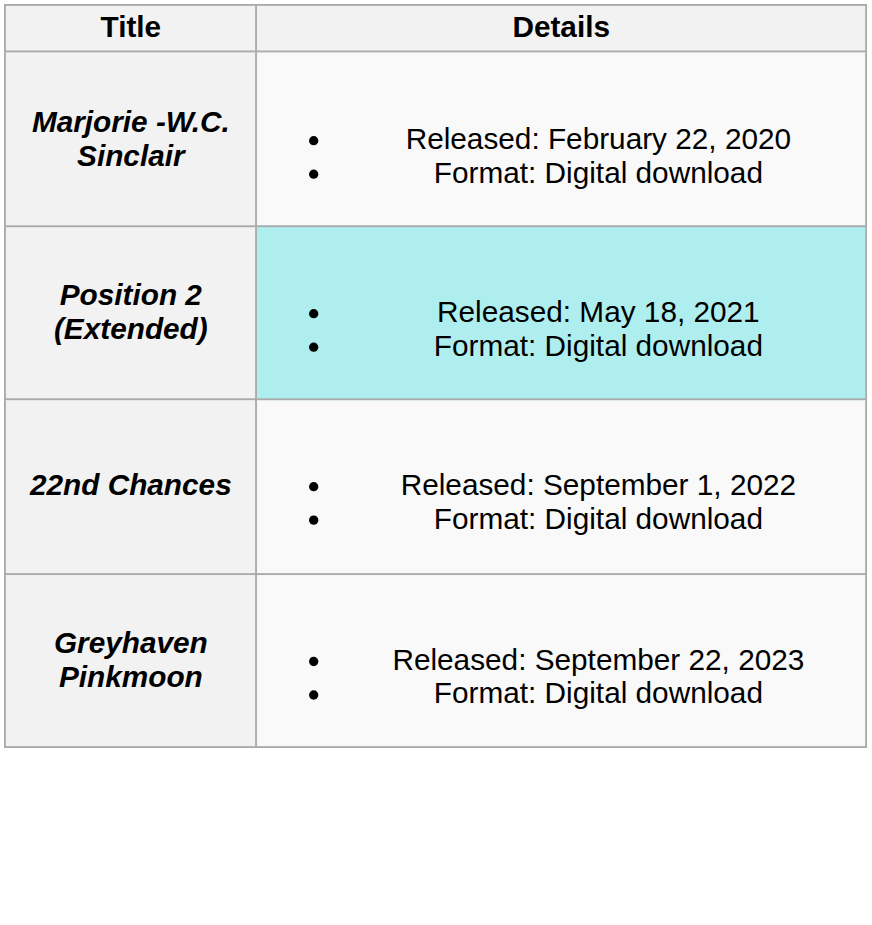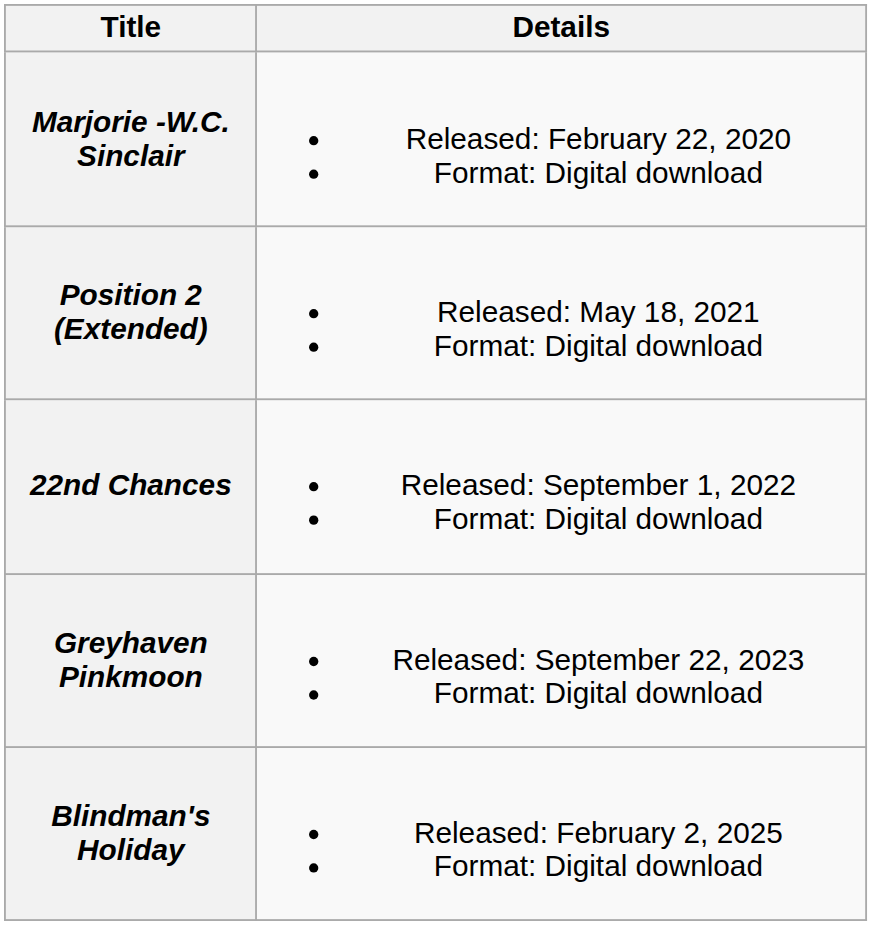 <table class="wikitable plainrowheaders" style="text-align:center;">
 <tr>
 <th scope="col" style="width:8em;">Title</th>
 <th scope="col" style="width:20em;">Details</th>
 </tr>
 <tr>
 <th scope="row"><em>Marjorie -W.C. Sinclair</em></th>
 <td><br><ul><li>Released: February 22, 2020</li><li>Format: Digital download</li></ul></td>
 </tr>
 <tr>
 <th scope="row"><em>Position 2 (Extended)</em></th>
-<td style="background: paleturquoise;"><br><ul><li>Released: May 18, 2021</li><li>Format: Digital download</li></ul></td>
+<td><br><ul><li>Released: May 18, 2021</li><li>Format: Digital download</li></ul></td>
 </tr>
 <tr>
 <th scope="row"><em>22nd Chances</em></th>
 <td><br><ul><li>Released: September 1, 2022</li><li>Format: Digital download</li></ul></td>
 </tr>
 <tr>
 <th scope="row"><em>Greyhaven Pinkmoon</em></th>
 <td><br><ul><li>Released: September 22, 2023</li><li>Format: Digital download</li></ul></td>
 </tr>
+<tr>
+<th scope="row"><em>Blindman's Holiday</em></th>
+<td><br><ul><li>Released: February 2, 2025</li><li>Format: Digital download</li></ul></td>
+</tr>
 </table>
